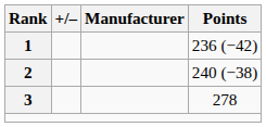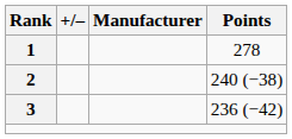 <table class="wikitable sortable" style="font-size: 95%;">
 <tr>
 </tr>
 <tr>
 <th scope="col">Rank</th>
 <th scope="col">+/–</th>
 <th scope="col">Manufacturer</th>
 <th scope="col">Points</th>
 </tr>
 <tr>
 <th scope="row">1</th>
 <td align="left"></td>
 <td></td>
-<td align="center">236 (−42)</td>
+<td align="center">278</td>
 </tr>
 <tr>
 <th scope="row">2</th>
 <td align="left"></td>
 <td></td>
 <td align="center">240 (−38)</td>
 </tr>
 <tr>
 <th scope="row">3</th>
 <td align="left"></td>
 <td></td>
-<td align="center">278</td>
+<td align="center">236 (−42)</td>
 </tr>
 <tr class="sortbottom">
 <td colspan="9"></td>
 </tr>
 </table>
